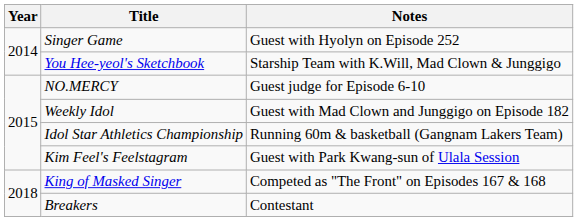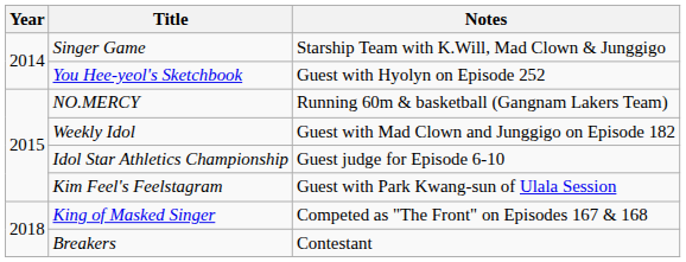 <table class="wikitable">
 <tr>
 <th>Year</th>
 <th>Title</th>
 <th>Notes</th>
 </tr>
 <tr>
 <td rowspan="2">2014</td>
 <td><em>Singer Game</em></td>
-<td>Guest with Hyolyn on Episode 252</td>
+<td>Starship Team with K.Will, Mad Clown & Junggigo</td>
 </tr>
 <tr>
 <td><em><a href='#'>You Hee-yeol's Sketchbook</a></em></td>
-<td>Starship Team with K.Will, Mad Clown & Junggigo</td>
+<td>Guest with Hyolyn on Episode 252</td>
 </tr>
 <tr>
 <td rowspan="4">2015</td>
 <td><em>NO.MERCY</em></td>
-<td>Guest judge for Episode 6-10</td>
+<td>Running 60m & basketball (Gangnam Lakers Team)</td>
 </tr>
 <tr>
 <td><em>Weekly Idol</em></td>
 <td>Guest with Mad Clown and Junggigo on Episode 182</td>
 </tr>
 <tr>
 <td><em>Idol Star Athletics Championship</em></td>
-<td>Running 60m & basketball (Gangnam Lakers Team)</td>
+<td>Guest judge for Episode 6-10</td>
 </tr>
 <tr>
 <td><em>Kim Feel's Feelstagram</em></td>
 <td>Guest with Park Kwang-sun of <a href='#'>Ulala Session</a></td>
 </tr>
 <tr>
 <td rowspan="2">2018</td>
 <td><em><a href='#'>King of Masked Singer</a></em></td>
 <td>Competed as "The Front" on Episodes 167 & 168</td>
 </tr>
 <tr>
 <td><em>Breakers</em></td>
 <td>Contestant</td>
 </tr>
 </table>
